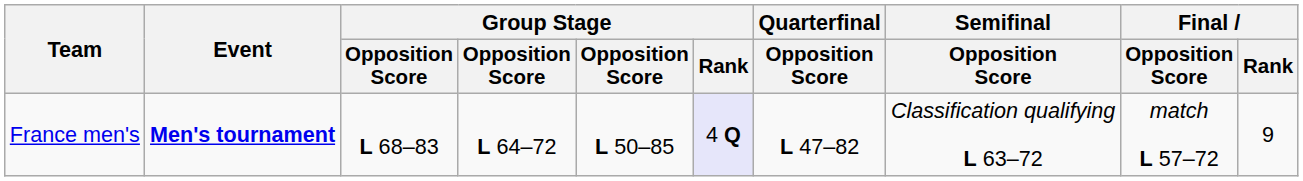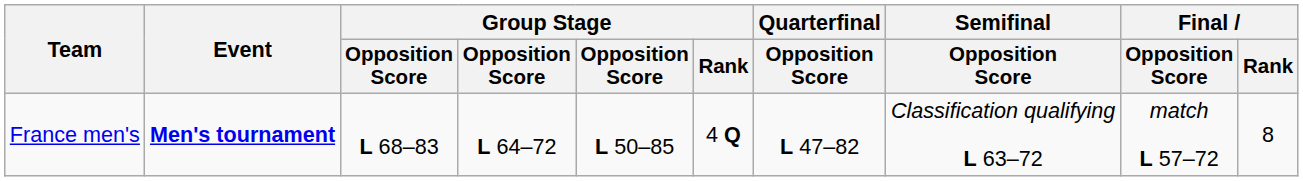 <table class="wikitable" style="font-size:90%;text-align:center">
 <tr>
 <th rowspan="2">Team</th>
 <th rowspan="2">Event</th>
 <th colspan="4">Group Stage</th>
 <th>Quarterfinal</th>
 <th>Semifinal</th>
 <th colspan="2">Final / </th>
 </tr>
 <tr style="font-size:95%">
 <th>Opposition<br>Score</th>
 <th>Opposition<br>Score</th>
 <th>Opposition<br>Score</th>
 <th>Rank</th>
 <th>Opposition<br>Score</th>
 <th>Opposition<br>Score</th>
 <th>Opposition<br>Score</th>
 <th>Rank</th>
 </tr>
 <tr>
 <td align=left><a href='#'>France men's</a></td>
 <td align=left><strong><a href='#'>Men's tournament</a></strong></td>
 <td><br><strong>L</strong> 68–83</td>
 <td><br><strong>L</strong> 64–72</td>
 <td><br><strong>L</strong> 50–85</td>
-<td style="background: lavender;">4 <strong>Q</strong></td>
+<td>4 <strong>Q</strong></td>
 <td><br><strong>L</strong> 47–82</td>
 <td><em>Classification qualifying</em><br><br><strong>L</strong> 63–72</td>
 <td><em> match</em><br><br><strong>L</strong> 57–72</td>
-<td>9</td>
+<td>8</td>
 </tr>
 </table>
